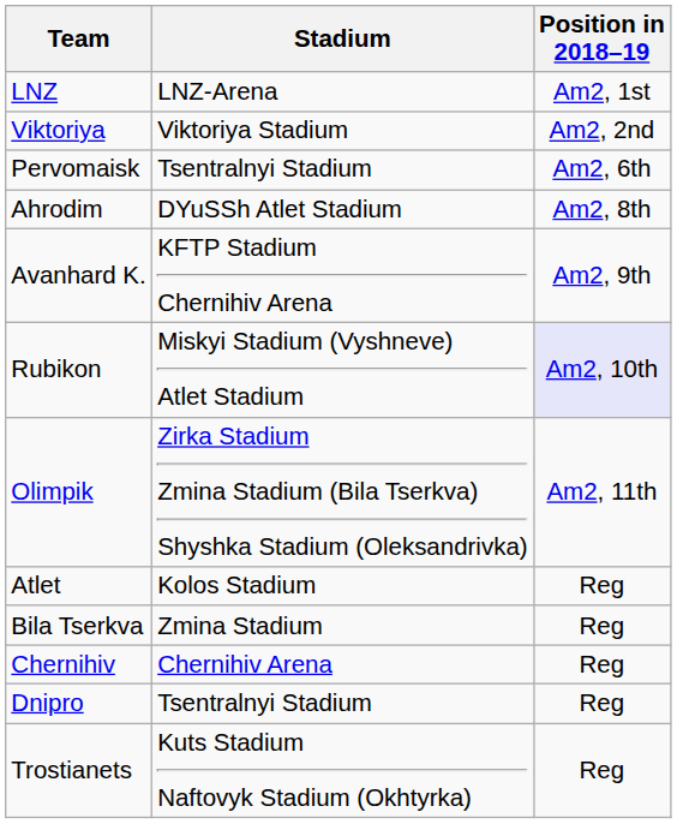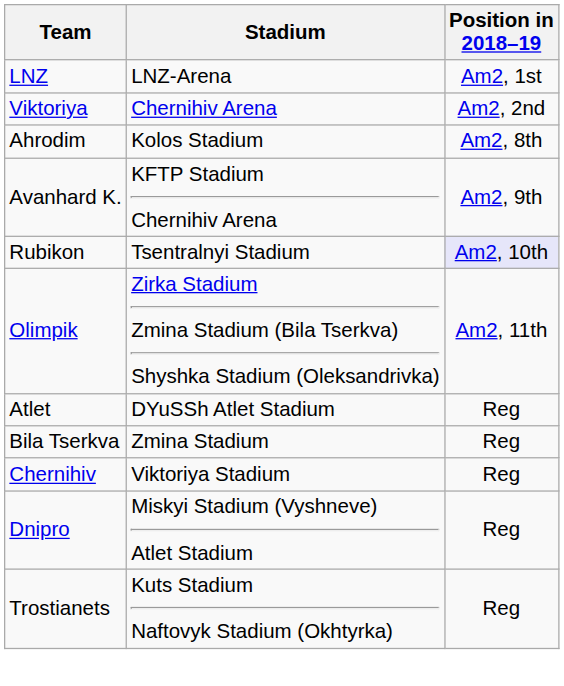 <table class="wikitable sortable" style="text-align: left;">
 <tr>
 <th>Team</th>
 <th>Stadium</th>
 <th>Position in<br><a href='#'>2018–19</a></th>
 </tr>
 <tr>
 <td><a href='#'>LNZ</a></td>
 <td>LNZ-Arena</td>
 <td align="center"><a href='#'>Am2</a>, 1st</td>
 </tr>
 <tr>
 <td><a href='#'>Viktoriya</a></td>
-<td>Viktoriya Stadium</td>
+<td><a href='#'>Chernihiv Arena</a></td>
 <td align="center"><a href='#'>Am2</a>, 2nd</td>
 </tr>
 <tr>
-<td>Pervomaisk</td>
-<td>Tsentralnyi Stadium</td>
-<td align="center"><a href='#'>Am2</a>, 6th</td>
-</tr>
-<tr>
 <td>Ahrodim</td>
-<td>DYuSSh Atlet Stadium</td>
+<td>Kolos Stadium</td>
 <td align="center"><a href='#'>Am2</a>, 8th</td>
 </tr>
 <tr>
 <td>Avanhard K.</td>
 <td>KFTP Stadium<hr>Chernihiv Arena</td>
 <td align="center"><a href='#'>Am2</a>, 9th</td>
 </tr>
 <tr>
 <td>Rubikon</td>
-<td>Miskyi Stadium (Vyshneve)<hr>Atlet Stadium</td>
+<td>Tsentralnyi Stadium</td>
 <td align="center" style="background: lavender;"><a href='#'>Am2</a>, 10th</td>
 </tr>
 <tr>
 <td><a href='#'>Olimpik</a></td>
 <td><a href='#'>Zirka Stadium</a><hr>Zmina Stadium (Bila Tserkva)<hr>Shyshka Stadium (Oleksandrivka)</td>
 <td align="center"><a href='#'>Am2</a>, 11th</td>
 </tr>
 <tr>
 <td>Atlet</td>
-<td>Kolos Stadium</td>
+<td>DYuSSh Atlet Stadium</td>
 <td align="center">Reg</td>
 </tr>
 <tr>
 <td>Bila Tserkva</td>
 <td>Zmina Stadium</td>
 <td align="center">Reg</td>
 </tr>
 <tr>
 <td><a href='#'>Chernihiv</a></td>
-<td><a href='#'>Chernihiv Arena</a></td>
+<td>Viktoriya Stadium</td>
 <td align="center">Reg</td>
 </tr>
 <tr>
 <td><a href='#'>Dnipro</a></td>
-<td>Tsentralnyi Stadium</td>
+<td>Miskyi Stadium (Vyshneve)<hr>Atlet Stadium</td>
 <td align="center">Reg</td>
 </tr>
 <tr>
 <td>Trostianets</td>
 <td>Kuts Stadium<hr>Naftovyk Stadium (Okhtyrka)</td>
 <td align="center">Reg</td>
 </tr>
 </table>
